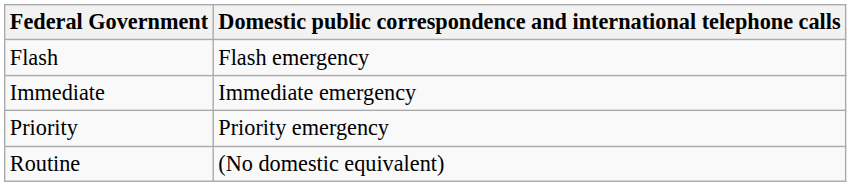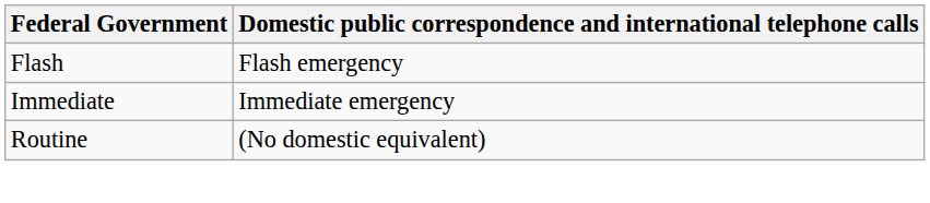 <table class="wikitable">
 <tr>
 <th>Federal Government</th>
 <th>Domestic public correspondence and international telephone calls</th>
 </tr>
 <tr>
 <td>Flash</td>
 <td>Flash emergency</td>
 </tr>
 <tr>
 <td>Immediate</td>
 <td>Immediate emergency</td>
 </tr>
 <tr>
-<td>Priority</td>
-<td>Priority emergency</td>
-</tr>
-<tr>
 <td>Routine</td>
 <td>(No domestic equivalent)</td>
 </tr>
 </table>
